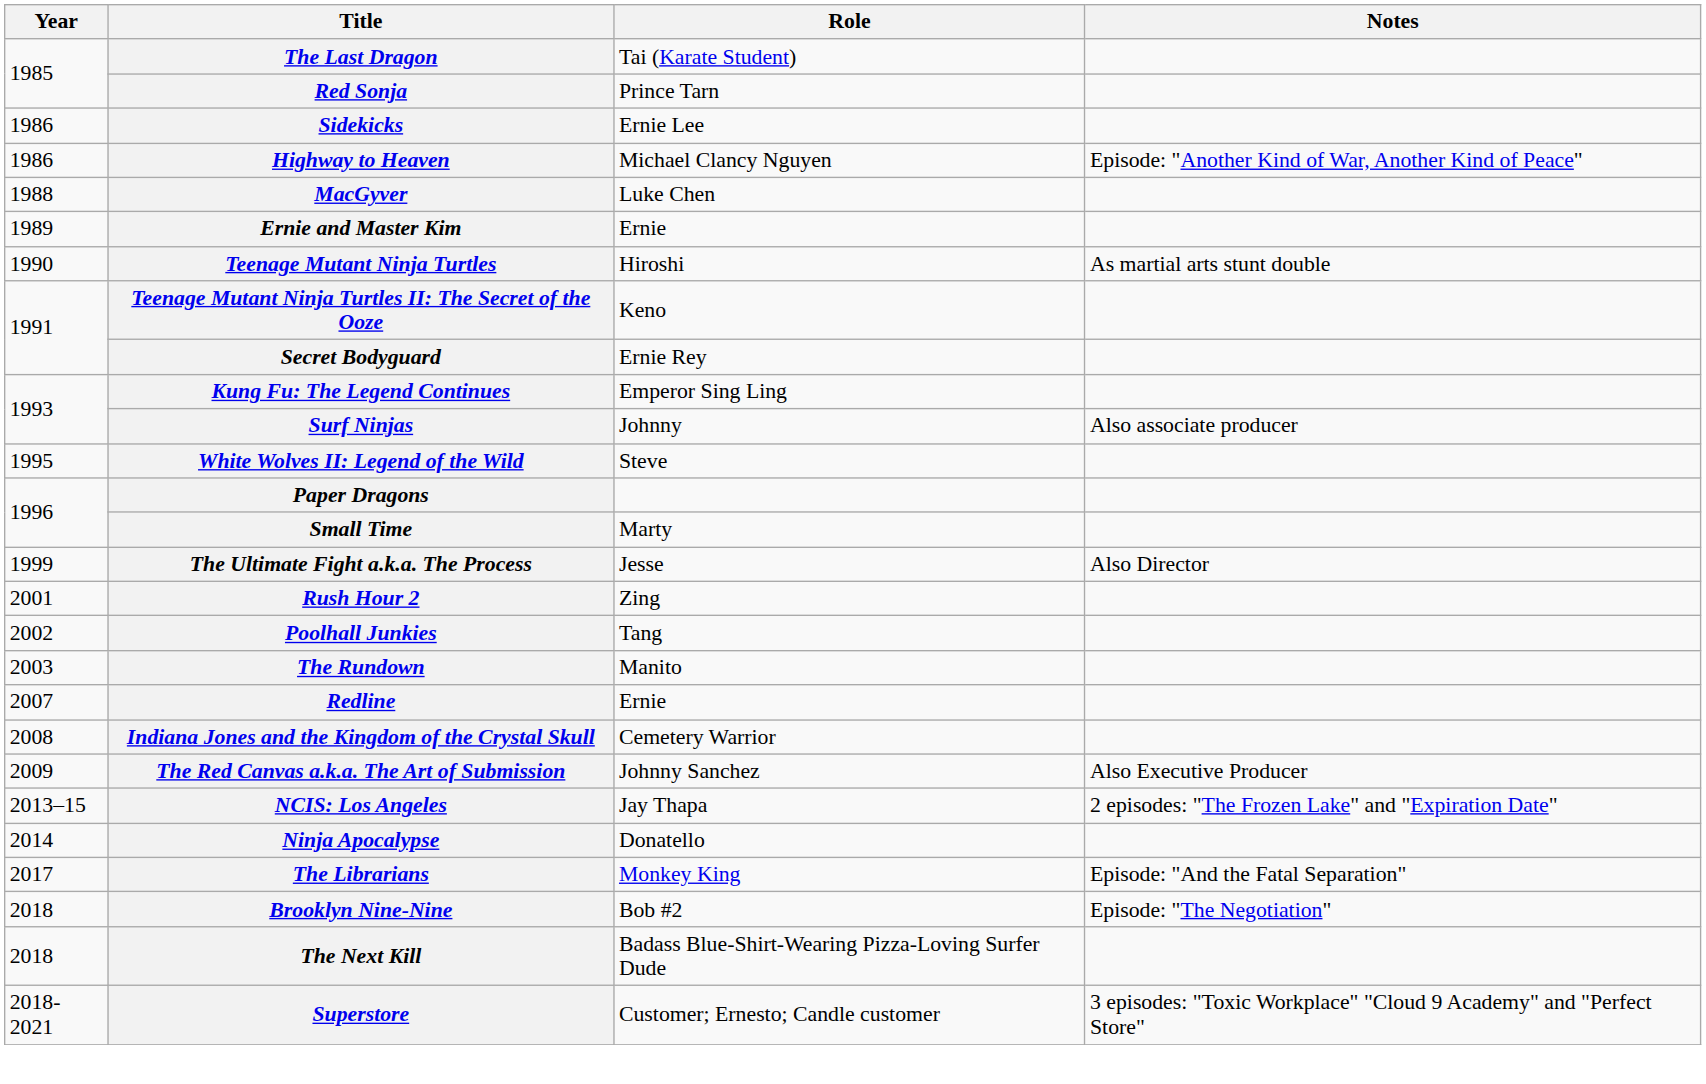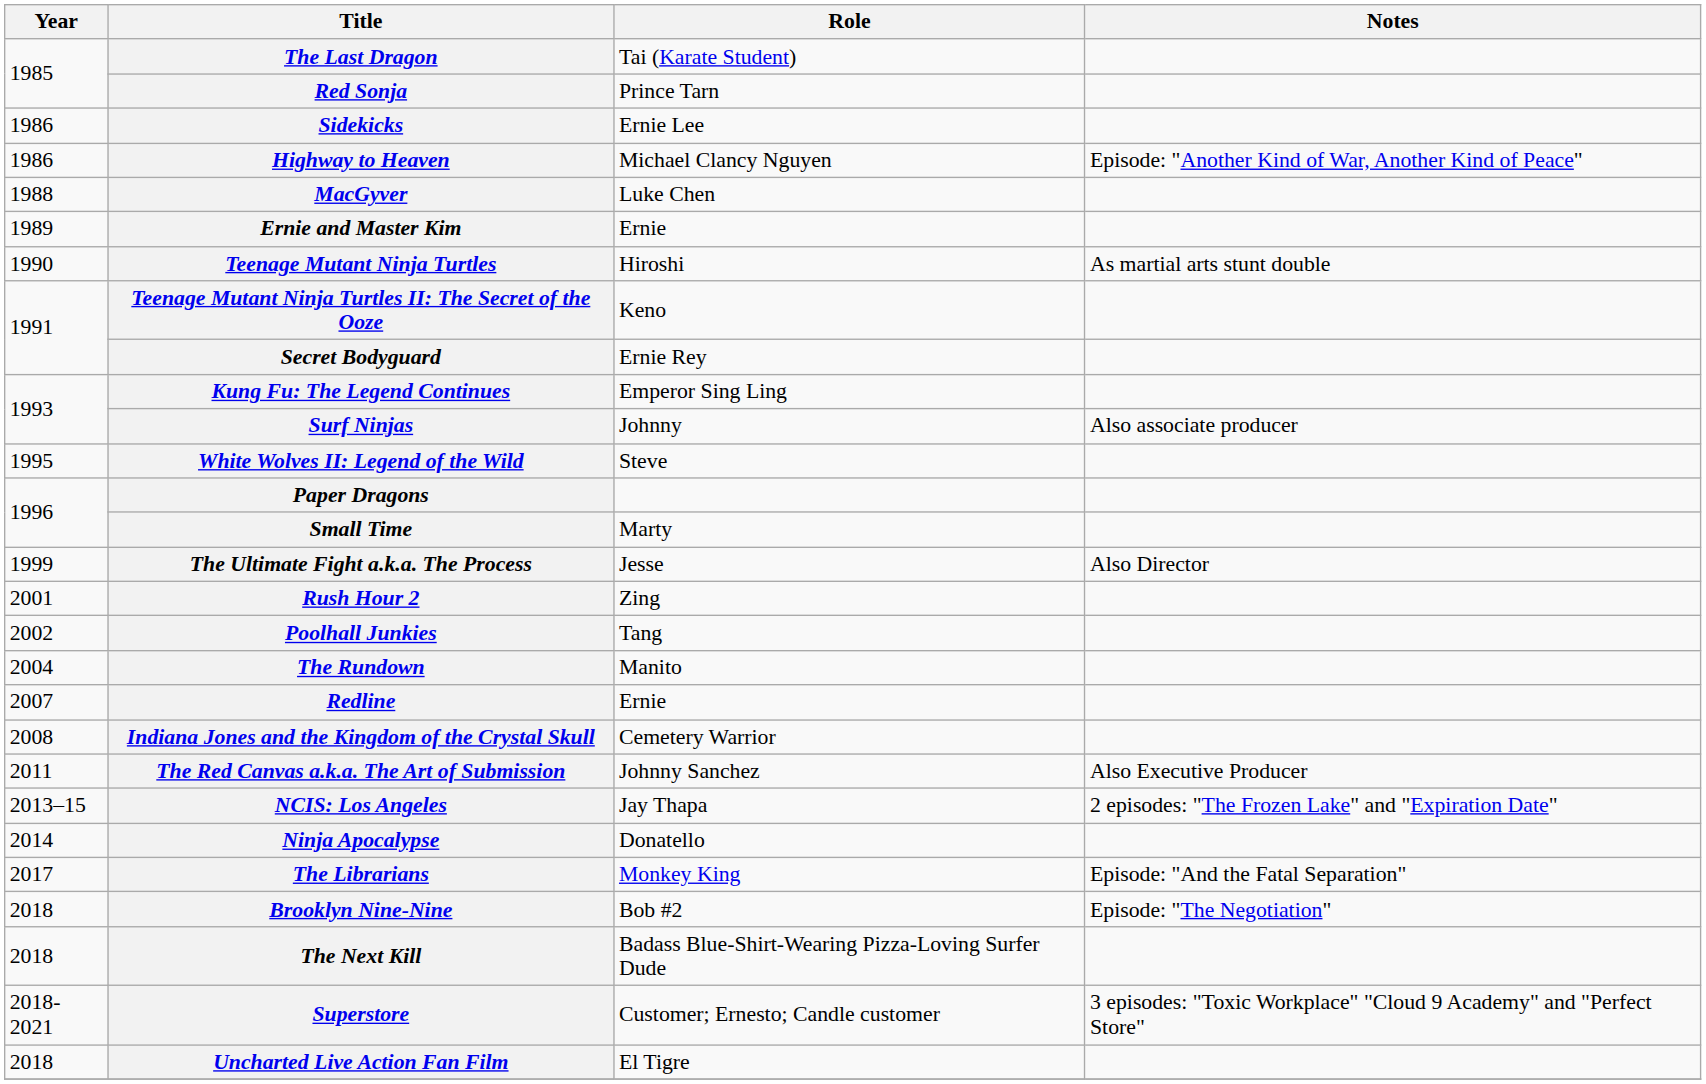 <table class="wikitable plainrowheaders sortable">
 <tr>
 <th scope="col">Year</th>
 <th scope="col">Title</th>
 <th scope="col">Role</th>
 <th scope="col">Notes</th>
 </tr>
 <tr>
 <td rowspan="2">1985</td>
 <th scope="row"><em><a href='#'>The Last Dragon</a></em></th>
 <td>Tai (<a href='#'>Karate Student</a>)</td>
 <td></td>
 </tr>
 <tr>
 <th scope="row"><em><a href='#'>Red Sonja</a></em></th>
 <td>Prince Tarn</td>
 <td></td>
 </tr>
 <tr>
 <td>1986</td>
 <th scope="row"><em><a href='#'>Sidekicks</a></em></th>
 <td>Ernie Lee</td>
 <td></td>
 </tr>
 <tr>
 <td>1986</td>
 <th scope="row"><em><a href='#'>Highway to Heaven</a></em></th>
 <td>Michael Clancy Nguyen</td>
 <td>Episode: "<a href='#'>Another Kind of War, Another Kind of Peace</a>"</td>
 </tr>
 <tr>
 <td>1988</td>
 <th scope="row"><em><a href='#'>MacGyver</a></em></th>
 <td>Luke Chen</td>
 <td></td>
 </tr>
 <tr>
 <td>1989</td>
 <th scope="row"><em>Ernie and Master Kim</em></th>
 <td>Ernie</td>
 <td></td>
 </tr>
 <tr>
 <td>1990</td>
 <th scope="row"><em><a href='#'>Teenage Mutant Ninja Turtles</a></em></th>
 <td>Hiroshi</td>
 <td>As martial arts stunt double</td>
 </tr>
 <tr>
 <td rowspan="2">1991</td>
 <th scope="row"><em><a href='#'>Teenage Mutant Ninja Turtles II: The Secret of the Ooze</a></em></th>
 <td>Keno</td>
 <td></td>
 </tr>
 <tr>
 <th scope="row"><em>Secret Bodyguard</em></th>
 <td>Ernie Rey</td>
 <td></td>
 </tr>
 <tr>
 <td rowspan="2">1993</td>
 <th scope="row"><em><a href='#'>Kung Fu: The Legend Continues</a></em></th>
 <td>Emperor Sing Ling</td>
 <td></td>
 </tr>
 <tr>
 <th scope="row"><em><a href='#'>Surf Ninjas</a></em></th>
 <td>Johnny</td>
 <td>Also associate producer</td>
 </tr>
 <tr>
 <td>1995</td>
 <th scope="row"><em><a href='#'>White Wolves II: Legend of the Wild</a></em></th>
 <td>Steve</td>
 <td></td>
 </tr>
 <tr>
 <td rowspan="2">1996</td>
 <th scope="row"><em>Paper Dragons</em></th>
 <td></td>
 <td></td>
 </tr>
 <tr>
 <th scope="row"><em>Small Time</em></th>
 <td>Marty</td>
 <td></td>
 </tr>
 <tr>
 <td>1999</td>
 <th scope="row"><em>The Ultimate Fight a.k.a. The Process</em></th>
 <td>Jesse</td>
 <td>Also Director</td>
 </tr>
 <tr>
 <td>2001</td>
 <th scope="row"><em><a href='#'>Rush Hour 2</a></em></th>
 <td>Zing</td>
 <td></td>
 </tr>
 <tr>
 <td>2002</td>
 <th scope="row"><em><a href='#'>Poolhall Junkies</a></em></th>
 <td>Tang</td>
 <td></td>
 </tr>
 <tr>
-<td>2003</td>
+<td>2004</td>
 <th scope="row"><em><a href='#'>The Rundown</a></em></th>
 <td>Manito</td>
 <td></td>
 </tr>
 <tr>
 <td>2007</td>
 <th scope="row"><em><a href='#'>Redline</a></em></th>
 <td>Ernie</td>
 <td></td>
 </tr>
 <tr>
 <td>2008</td>
 <th scope="row"><em><a href='#'>Indiana Jones and the Kingdom of the Crystal Skull</a></em></th>
 <td>Cemetery Warrior</td>
 <td></td>
 </tr>
 <tr>
-<td>2009</td>
+<td>2011</td>
 <th scope="row"><em><a href='#'>The Red Canvas a.k.a. The Art of Submission</a></em></th>
 <td>Johnny Sanchez</td>
 <td>Also Executive Producer</td>
 </tr>
 <tr>
 <td>2013–15</td>
 <th scope="row"><em><a href='#'>NCIS: Los Angeles</a></em></th>
 <td>Jay Thapa</td>
 <td>2 episodes: "<a href='#'>The Frozen Lake</a>" and "<a href='#'>Expiration Date</a>"</td>
 </tr>
 <tr>
 <td>2014</td>
 <th scope="row"><em><a href='#'>Ninja Apocalypse</a></em></th>
 <td>Donatello</td>
 <td></td>
 </tr>
 <tr>
 <td>2017</td>
 <th scope="row"><em><a href='#'>The Librarians</a></em></th>
 <td><a href='#'>Monkey King</a></td>
 <td>Episode: "And the Fatal Separation"</td>
 </tr>
 <tr>
 <td>2018</td>
 <th scope="row"><em><a href='#'>Brooklyn Nine-Nine</a></em></th>
 <td>Bob #2</td>
 <td>Episode: "<a href='#'>The Negotiation</a>"</td>
 </tr>
 <tr>
 <td>2018</td>
 <th scope="row"><em>The Next Kill</em></th>
 <td>Badass Blue-Shirt-Wearing Pizza-Loving Surfer Dude</td>
 <td></td>
 </tr>
 <tr>
 <td>2018-2021</td>
 <th scope="row"><em><a href='#'>Superstore</a></em></th>
 <td>Customer; Ernesto; Candle customer</td>
 <td>3 episodes: "Toxic Workplace" "Cloud 9 Academy" and "Perfect Store"</td>
 </tr>
 <tr>
+<td>2018</td>
+<th scope="row"><em><a href='#'>Uncharted Live Action Fan Film</a></em></th>
+<td>El Tigre</td>
+<td></td>
+</tr>
+<tr>
 </tr>
 </table>
